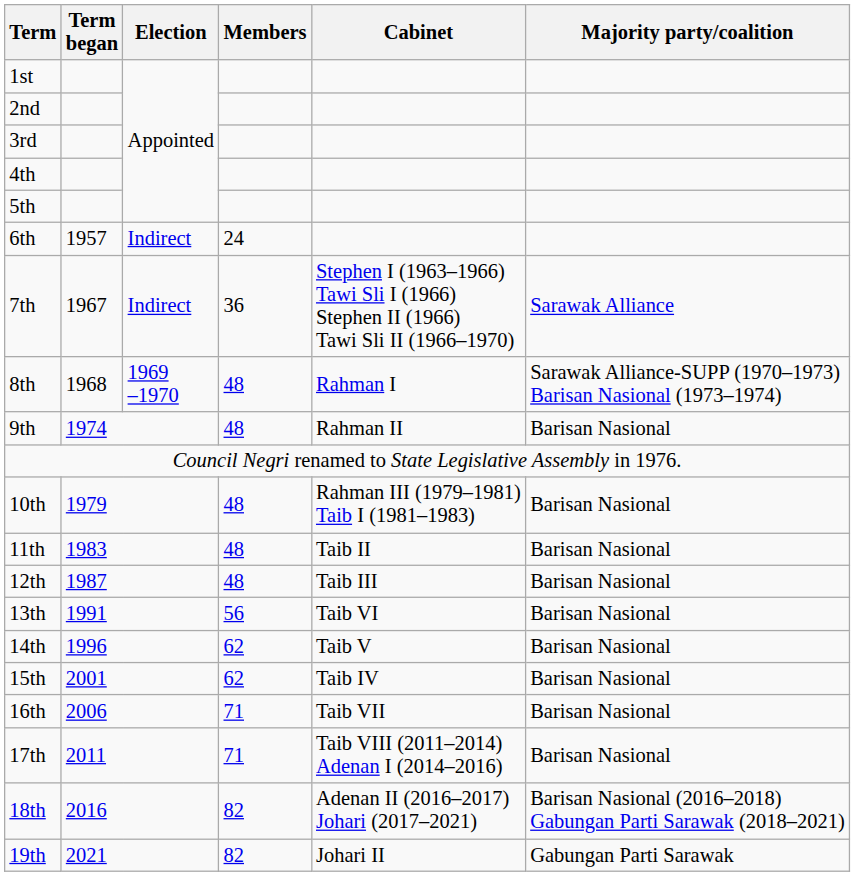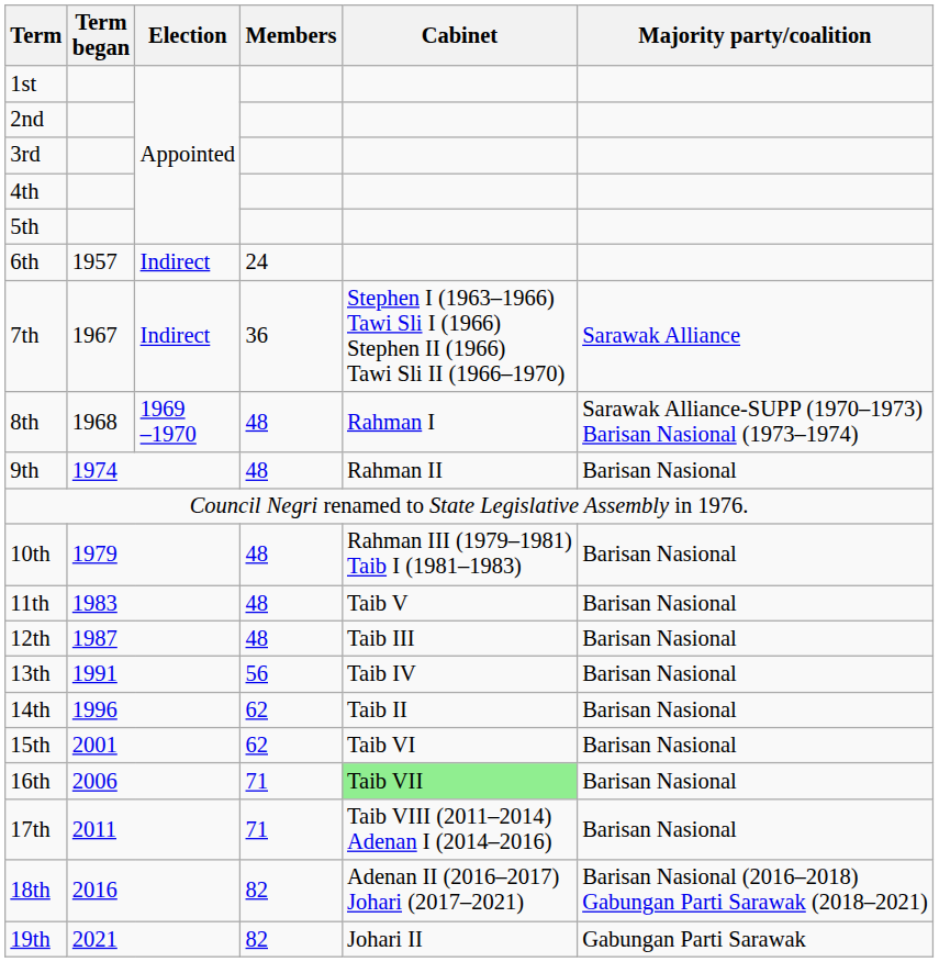 <table class="wikitable">
 <tr>
 <th>Term</th>
 <th>Term<br>began</th>
 <th>Election</th>
 <th>Members</th>
 <th>Cabinet</th>
 <th>Majority party/coalition</th>
 </tr>
 <tr>
 <td>1st</td>
 <td></td>
 <td rowspan="5">Appointed</td>
 <td></td>
 <td></td>
 <td></td>
 </tr>
 <tr>
 <td>2nd</td>
 <td></td>
 <td></td>
 <td></td>
 <td></td>
 </tr>
 <tr>
 <td>3rd</td>
 <td></td>
 <td></td>
 <td></td>
 <td></td>
 </tr>
 <tr>
 <td>4th</td>
 <td></td>
 <td></td>
 <td></td>
 <td></td>
 </tr>
 <tr>
 <td>5th</td>
 <td></td>
 <td></td>
 <td></td>
 <td></td>
 </tr>
 <tr>
 <td>6th</td>
 <td>1957</td>
 <td><a href='#'>Indirect</a></td>
 <td>24</td>
 <td></td>
 <td></td>
 </tr>
 <tr>
 <td>7th</td>
 <td>1967</td>
 <td><a href='#'>Indirect</a></td>
 <td>36</td>
 <td><a href='#'>Stephen</a> I (1963–1966)<br><a href='#'>Tawi Sli</a> I (1966)<br>Stephen II (1966)<br>Tawi Sli II (1966–1970)</td>
 <td><a href='#'>Sarawak Alliance</a></td>
 </tr>
 <tr>
 <td>8th</td>
 <td>1968</td>
 <td><a href='#'>1969<br>–1970</a></td>
 <td><a href='#'>48</a></td>
 <td><a href='#'>Rahman</a> I</td>
 <td>Sarawak Alliance-SUPP (1970–1973)<br><a href='#'>Barisan Nasional</a> (1973–1974)</td>
 </tr>
 <tr>
 <td>9th</td>
 <td colspan="2"><a href='#'>1974</a></td>
 <td><a href='#'>48</a></td>
 <td>Rahman II</td>
 <td>Barisan Nasional</td>
 </tr>
 <tr>
 <td colspan="6" style="text-align:center;"><em>Council Negri</em> renamed to <em>State Legislative Assembly</em> in 1976.</td>
 </tr>
 <tr>
 <td>10th</td>
 <td colspan="2"><a href='#'>1979</a></td>
 <td><a href='#'>48</a></td>
 <td>Rahman III (1979–1981)<br><a href='#'>Taib</a> I (1981–1983)</td>
 <td>Barisan Nasional</td>
 </tr>
 <tr>
 <td>11th</td>
 <td colspan="2"><a href='#'>1983</a></td>
 <td><a href='#'>48</a></td>
-<td>Taib II</td>
+<td>Taib V</td>
 <td>Barisan Nasional</td>
 </tr>
 <tr>
 <td>12th</td>
 <td colspan="2"><a href='#'>1987</a></td>
 <td><a href='#'>48</a></td>
 <td>Taib III</td>
 <td>Barisan Nasional</td>
 </tr>
 <tr>
 <td>13th</td>
 <td colspan="2"><a href='#'>1991</a></td>
 <td><a href='#'>56</a></td>
-<td>Taib VI</td>
+<td>Taib IV</td>
 <td>Barisan Nasional</td>
 </tr>
 <tr>
 <td>14th</td>
 <td colspan="2"><a href='#'>1996</a></td>
 <td><a href='#'>62</a></td>
-<td>Taib V</td>
+<td>Taib II</td>
 <td>Barisan Nasional</td>
 </tr>
 <tr>
 <td>15th</td>
 <td colspan="2"><a href='#'>2001</a></td>
 <td><a href='#'>62</a></td>
-<td>Taib IV</td>
+<td>Taib VI</td>
 <td>Barisan Nasional</td>
 </tr>
 <tr>
 <td>16th</td>
 <td colspan="2"><a href='#'>2006</a></td>
 <td><a href='#'>71</a></td>
-<td>Taib VII</td>
+<td style="background: lightgreen;">Taib VII</td>
 <td>Barisan Nasional</td>
 </tr>
 <tr>
 <td>17th</td>
 <td colspan="2"><a href='#'>2011</a></td>
 <td><a href='#'>71</a></td>
 <td>Taib VIII (2011–2014)<br><a href='#'>Adenan</a> I (2014–2016)</td>
 <td>Barisan Nasional</td>
 </tr>
 <tr>
 <td><a href='#'>18th</a></td>
 <td colspan="2"><a href='#'>2016</a></td>
 <td><a href='#'>82</a></td>
 <td>Adenan II (2016–2017)<br><a href='#'>Johari</a> (2017–2021)</td>
 <td>Barisan Nasional (2016–2018)<br><a href='#'>Gabungan Parti Sarawak</a> (2018–2021)</td>
 </tr>
 <tr>
 <td><a href='#'>19th</a></td>
 <td colspan="2"><a href='#'>2021</a></td>
 <td><a href='#'>82</a></td>
 <td>Johari II</td>
 <td>Gabungan Parti Sarawak</td>
 </tr>
 </table>
